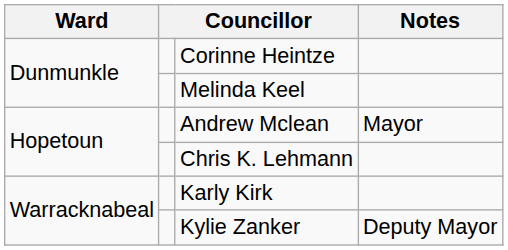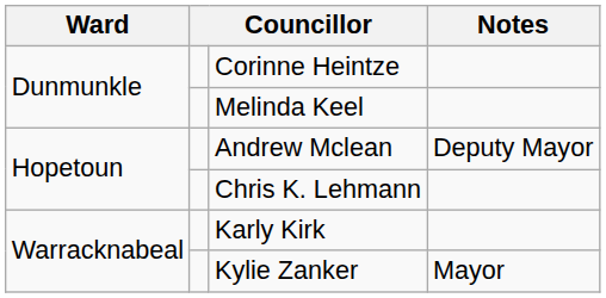 <table class="wikitable">
 <tr>
 <th>Ward</th>
 <th colspan="2">Councillor</th>
 <th>Notes</th>
 </tr>
 <tr>
 <td rowspan="2">Dunmunkle</td>
 <td> </td>
 <td>Corinne Heintze</td>
 <td></td>
 </tr>
 <tr>
 <td> </td>
 <td>Melinda Keel</td>
 <td></td>
 </tr>
 <tr>
 <td rowspan="2">Hopetoun</td>
 <td> </td>
 <td>Andrew Mclean</td>
-<td>Mayor</td>
+<td>Deputy Mayor</td>
 </tr>
 <tr>
 <td> </td>
 <td>Chris K. Lehmann</td>
 <td></td>
 </tr>
 <tr>
 <td rowspan="3">Warracknabeal</td>
 <td> </td>
 <td>Karly Kirk</td>
 <td></td>
 </tr>
 <tr>
 <td> </td>
 <td>Kylie Zanker</td>
-<td>Deputy Mayor</td>
+<td>Mayor</td>
 </tr>
 </table>
